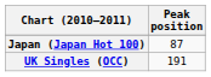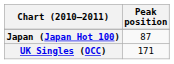 <table class="wikitable sortable plainrowheaders" style="text-align:center">
 <tr>
 <th scope="col">Chart (2010–2011)</th>
 <th scope="col">Peak<br>position</th>
 </tr>
 <tr>
 </tr>
 <tr>
 <th scope="row">Japan (<a href='#'>Japan Hot 100</a>)</th>
 <td>87</td>
 </tr>
 <tr>
 <th scope="row"><a href='#'>UK Singles</a> (<a href='#'>OCC</a>)</th>
-<td>191</td>
+<td>171</td>
 </tr>
 </table>
